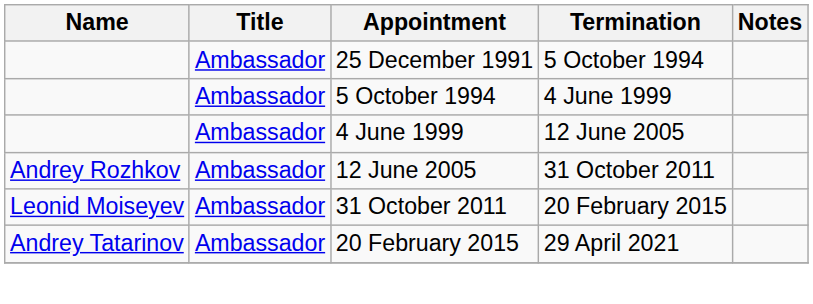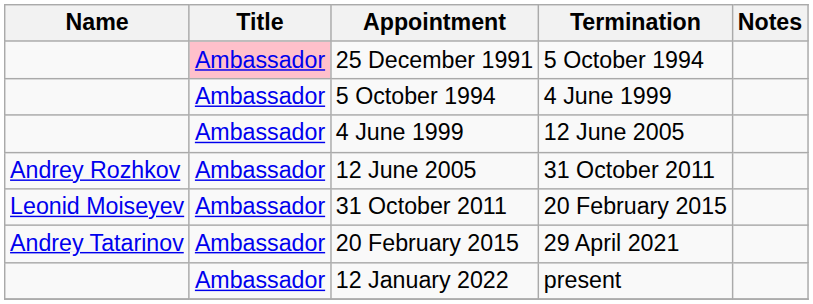 <table class="wikitable">
 <tr valign="middle">
 <th>Name</th>
 <th>Title</th>
 <th>Appointment</th>
 <th>Termination</th>
 <th>Notes</th>
 </tr>
 <tr>
 <td></td>
-<td><a href='#'>Ambassador</a></td>
+<td style="background: pink;"><a href='#'>Ambassador</a></td>
 <td>25 December 1991</td>
 <td>5 October 1994</td>
 <td></td>
 </tr>
 <tr>
 <td></td>
 <td><a href='#'>Ambassador</a></td>
 <td>5 October 1994</td>
 <td>4 June 1999</td>
 <td></td>
 </tr>
 <tr>
 <td></td>
 <td><a href='#'>Ambassador</a></td>
 <td>4 June 1999</td>
 <td>12 June 2005</td>
 <td></td>
 </tr>
 <tr>
 <td><a href='#'>Andrey Rozhkov</a></td>
 <td><a href='#'>Ambassador</a></td>
 <td>12 June 2005</td>
 <td>31 October 2011</td>
 <td></td>
 </tr>
 <tr>
 <td><a href='#'>Leonid Moiseyev</a></td>
 <td><a href='#'>Ambassador</a></td>
 <td>31 October 2011</td>
 <td>20 February 2015</td>
 <td></td>
 </tr>
 <tr>
 <td><a href='#'>Andrey Tatarinov</a></td>
 <td><a href='#'>Ambassador</a></td>
 <td>20 February 2015</td>
 <td>29 April 2021</td>
 <td></td>
 </tr>
 <tr>
+<td></td>
+<td><a href='#'>Ambassador</a></td>
+<td>12 January 2022</td>
+<td>present</td>
+<td></td>
+</tr>
+<tr>
 </tr>
 </table>
